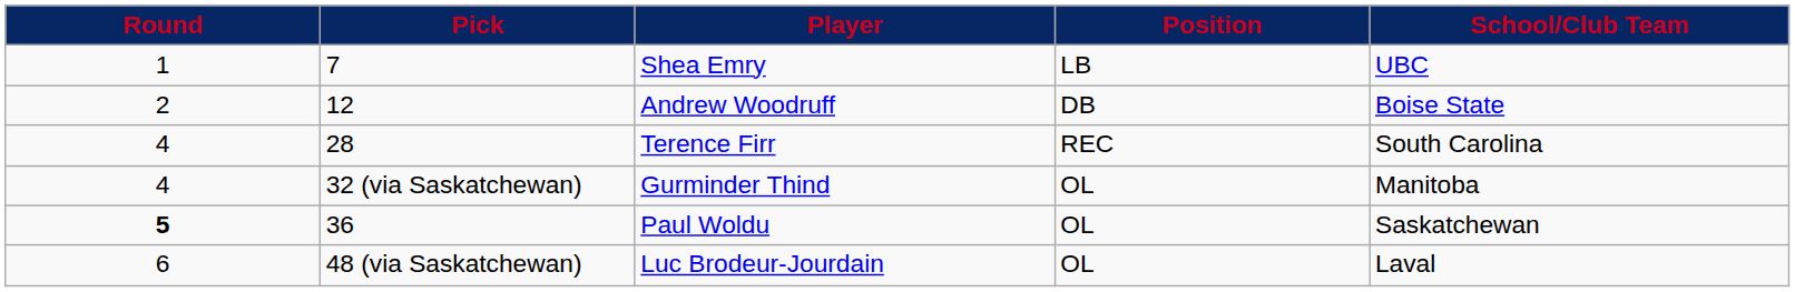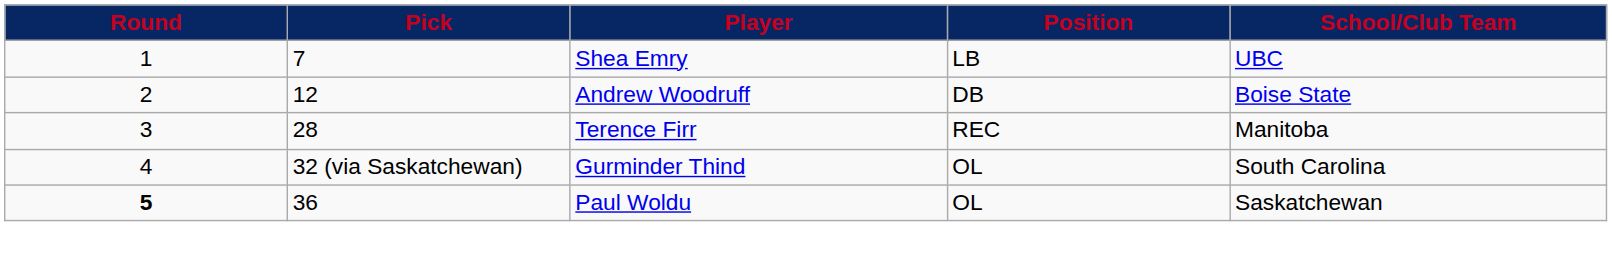 <table class="wikitable sortable sortable">
 <tr>
 <th style="background:#072764; color:#c6011f; width:15%;">Round</th>
 <th style="background:#072764; color:#c6011f; width:15%;">Pick</th>
 <th style="background:#072764; color:#c6011f; width:20%;">Player</th>
 <th style="background:#072764; color:#c6011f; width:15%;">Position</th>
 <th style="background:#072764; color:#c6011f; width:20%;">School/Club Team</th>
 </tr>
 <tr>
 <td align=center>1</td>
 <td>7</td>
 <td><a href='#'>Shea Emry</a></td>
 <td>LB</td>
 <td><a href='#'>UBC</a></td>
 </tr>
 <tr>
 <td align=center>2</td>
 <td>12</td>
 <td><a href='#'>Andrew Woodruff</a></td>
 <td>DB</td>
 <td><a href='#'>Boise State</a></td>
 </tr>
 <tr>
-<td align=center>4</td>
+<td align=center>3</td>
 <td>28</td>
 <td><a href='#'>Terence Firr</a></td>
 <td>REC</td>
-<td>South Carolina</td>
+<td>Manitoba</td>
 </tr>
 <tr>
 <td align=center>4</td>
 <td>32 (via Saskatchewan)</td>
 <td><a href='#'>Gurminder Thind</a></td>
 <td>OL</td>
-<td>Manitoba</td>
+<td>South Carolina</td>
 </tr>
 <tr>
 <td align=center><strong>5</strong></td>
 <td>36</td>
 <td><a href='#'>Paul Woldu</a></td>
 <td>OL</td>
 <td>Saskatchewan</td>
 </tr>
-<tr>
-<td align=center>6</td>
-<td>48 (via Saskatchewan)</td>
-<td><a href='#'>Luc Brodeur-Jourdain</a></td>
-<td>OL</td>
-<td>Laval</td>
-</tr>
 </table>
